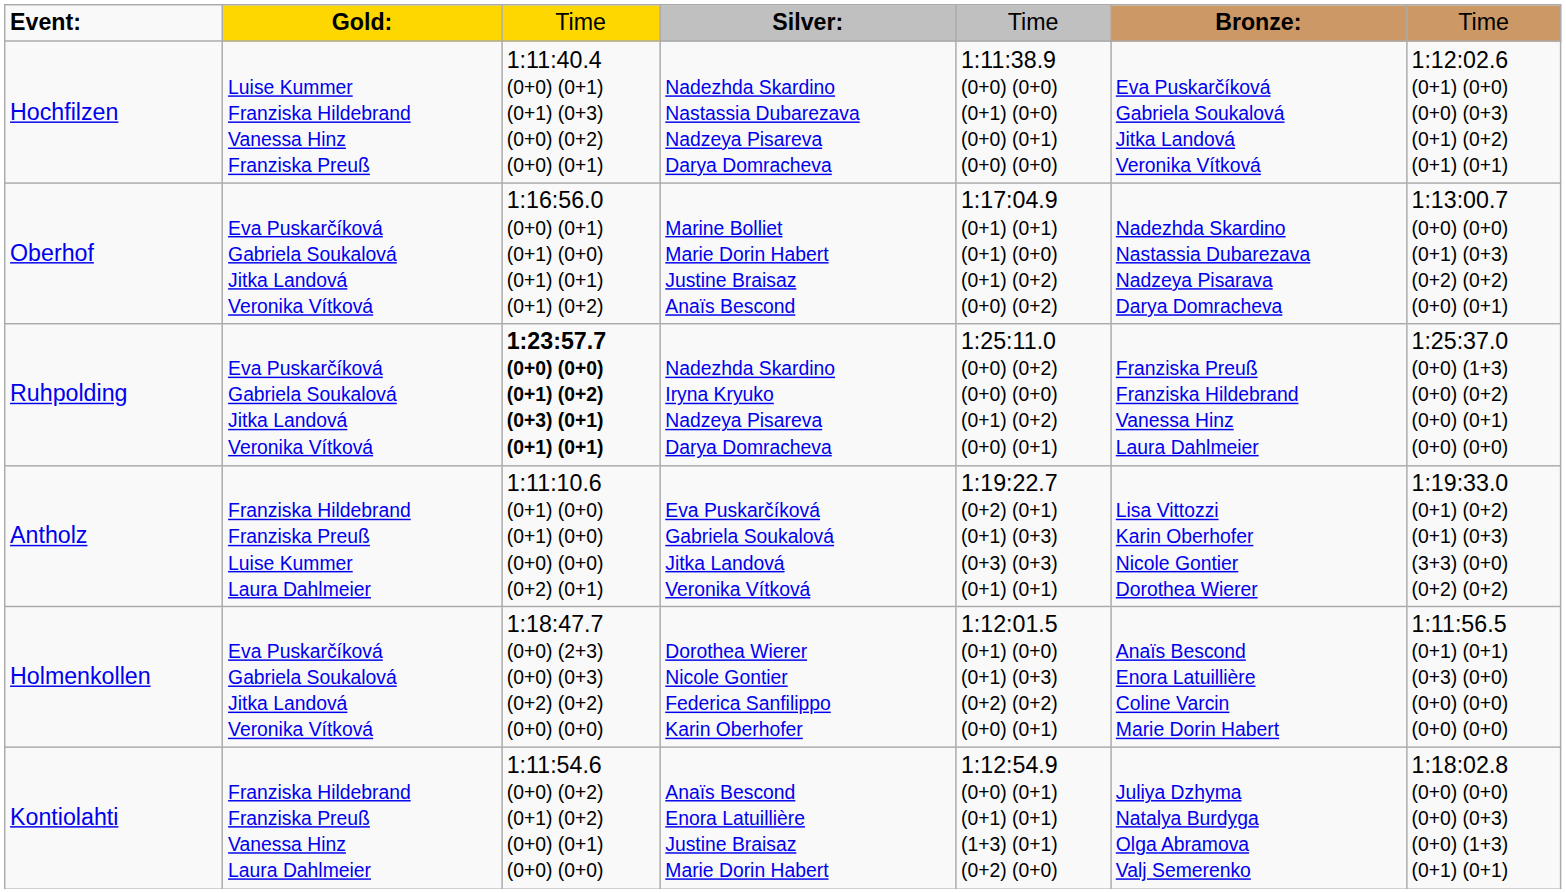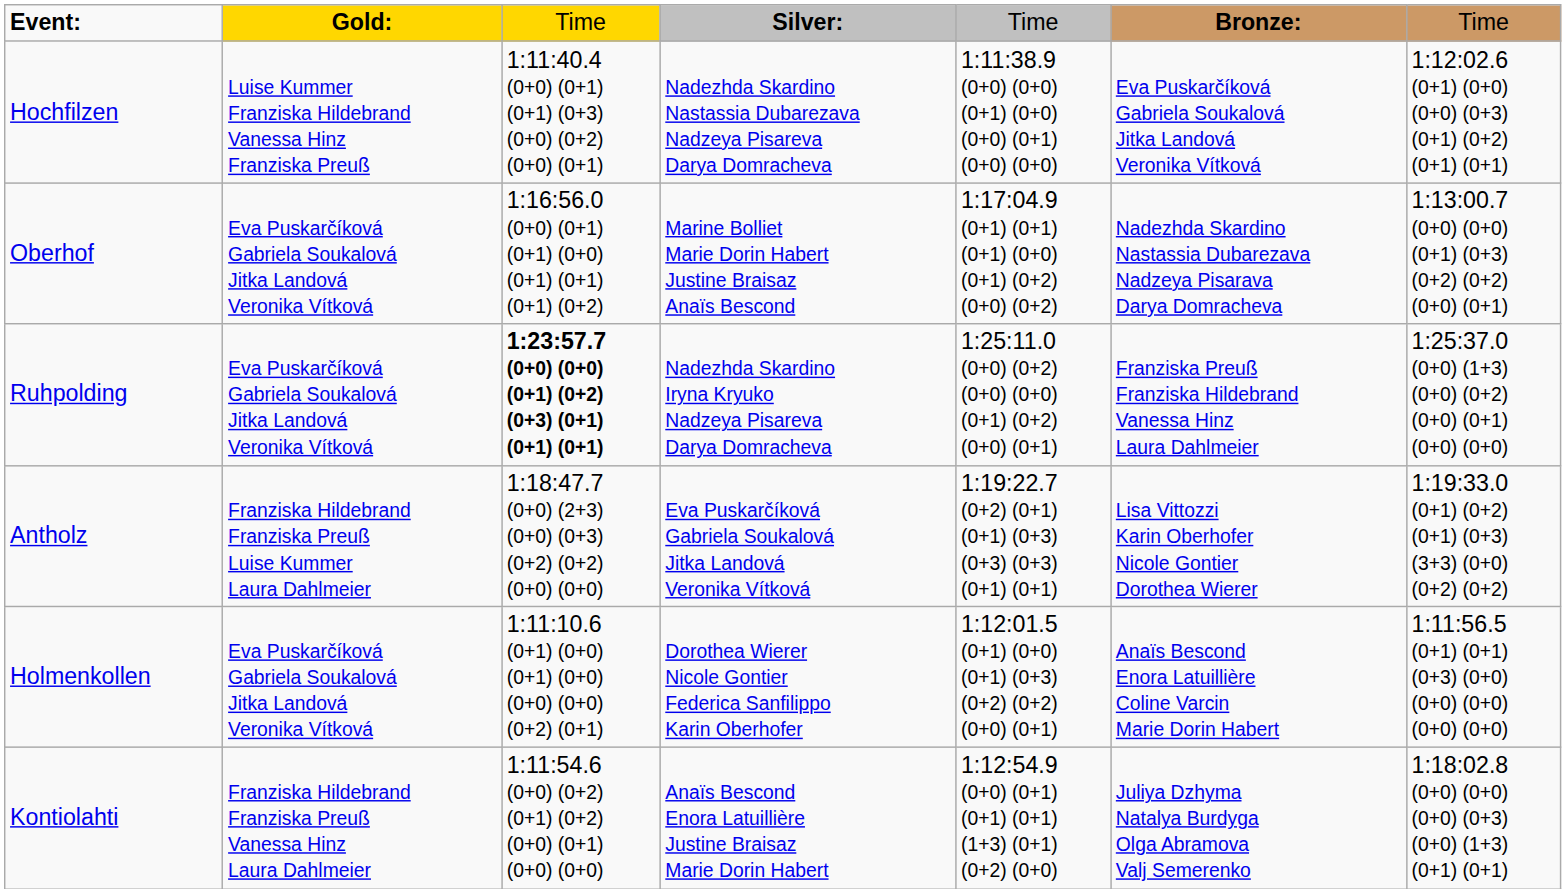 <table class="wikitable" width=85%>
 <tr>
 <td><strong>Event:</strong></td>
 <td style="text-align:center;background-color:gold;"><strong>Gold:</strong></td>
 <td style="text-align:center;background-color:gold;">Time</td>
 <td style="text-align:center;background-color:silver;"><strong>Silver:</strong></td>
 <td style="text-align:center;background-color:silver;">Time</td>
 <td style="text-align:center;background-color:#CC9966;"><strong>Bronze:</strong></td>
 <td style="text-align:center;background-color:#CC9966;">Time</td>
 </tr>
 <tr>
 <td><a href='#'>Hochfilzen</a><br></td>
 <td><strong></strong><br><small><a href='#'>Luise Kummer</a><br><a href='#'>Franziska Hildebrand</a><br><a href='#'>Vanessa Hinz</a><br><a href='#'>Franziska Preuß</a></small></td>
 <td>1:11:40.4<br><small>(0+0) (0+1)<br>(0+1) (0+3)<br>(0+0) (0+2)<br>(0+0) (0+1)</small></td>
 <td><br><small><a href='#'>Nadezhda Skardino</a><br><a href='#'>Nastassia Dubarezava</a><br><a href='#'>Nadzeya Pisareva</a><br><a href='#'>Darya Domracheva</a></small></td>
 <td>1:11:38.9<br><small>(0+0) (0+0)<br>(0+1) (0+0)<br>(0+0) (0+1)<br>(0+0) (0+0)</small></td>
 <td><br><small><a href='#'>Eva Puskarčíková</a><br><a href='#'>Gabriela Soukalová</a><br><a href='#'>Jitka Landová</a><br><a href='#'>Veronika Vítková</a></small></td>
 <td>1:12:02.6<br><small>(0+1) (0+0)<br>(0+0) (0+3)<br>(0+1) (0+2)<br>(0+1) (0+1)</small></td>
 </tr>
 <tr>
 <td><a href='#'>Oberhof</a><br></td>
 <td><strong></strong> <br><small><a href='#'>Eva Puskarčíková</a><br><a href='#'>Gabriela Soukalová</a><br><a href='#'>Jitka Landová</a><br><a href='#'>Veronika Vítková</a></small></td>
 <td>1:16:56.0<br><small>(0+0) (0+1)<br>(0+1) (0+0)<br>(0+1) (0+1)<br>(0+1) (0+2)</small></td>
 <td><br><small><a href='#'>Marine Bolliet</a><br><a href='#'>Marie Dorin Habert</a><br><a href='#'>Justine Braisaz</a><br><a href='#'>Anaïs Bescond</a></small></td>
 <td>1:17:04.9 <br> <small>(0+1) (0+1)<br>(0+1) (0+0)<br>(0+1) (0+2)<br>(0+0) (0+2)</small></td>
 <td><br><small><a href='#'>Nadezhda Skardino</a><br><a href='#'>Nastassia Dubarezava</a><br><a href='#'>Nadzeya Pisarava</a><br><a href='#'>Darya Domracheva</a></small></td>
 <td>1:13:00.7<br><small>(0+0) (0+0)<br>(0+1) (0+3)<br>(0+2) (0+2)<br>(0+0) (0+1)</small></td>
 </tr>
 <tr>
 <td><a href='#'>Ruhpolding</a><br></td>
 <td><strong></strong> <br><small><a href='#'>Eva Puskarčíková</a><br><a href='#'>Gabriela Soukalová</a><br><a href='#'>Jitka Landová</a><br><a href='#'>Veronika Vítková</a></small></td>
 <td><strong>1:23:57.7<br><small>(0+0) (0+0)<br>(0+1) (0+2)<br>(0+3) (0+1)<br>(0+1) (0+1)</small></strong></td>
 <td><br><small><a href='#'>Nadezhda Skardino</a><br><a href='#'>Iryna Kryuko</a><br><a href='#'>Nadzeya Pisareva</a><br><a href='#'>Darya Domracheva</a></small></td>
 <td>1:25:11.0<br><small>(0+0) (0+2)<br>(0+0) (0+0)<br>(0+1) (0+2)<br>(0+0) (0+1)</small></td>
 <td><br><small><a href='#'>Franziska Preuß</a><br><a href='#'>Franziska Hildebrand</a><br><a href='#'>Vanessa Hinz</a><br><a href='#'>Laura Dahlmeier</a></small></td>
 <td>1:25:37.0 <br> <small>(0+0) (1+3)<br>(0+0) (0+2)<br>(0+0) (0+1)<br>(0+0) (0+0)</small></td>
 </tr>
 <tr>
 <td><a href='#'>Antholz</a><br></td>
 <td><strong></strong><br><small><a href='#'>Franziska Hildebrand</a><br><a href='#'>Franziska Preuß</a><br><a href='#'>Luise Kummer</a><br><a href='#'>Laura Dahlmeier</a></small></td>
-<td>1:11:10.6<br><small>(0+1) (0+0)<br>(0+1) (0+0)<br>(0+0) (0+0)<br>(0+2) (0+1)</small></td>
+<td>1:18:47.7<br><small>(0+0) (2+3)<br>(0+0) (0+3)<br>(0+2) (0+2)<br>(0+0) (0+0)</small></td>
 <td><br><small><a href='#'>Eva Puskarčíková</a><br><a href='#'>Gabriela Soukalová</a><br><a href='#'>Jitka Landová</a><br><a href='#'>Veronika Vítková</a></small></td>
 <td>1:19:22.7<br><small>(0+2) (0+1)<br>(0+1) (0+3)<br>(0+3) (0+3)<br>(0+1) (0+1)</small></td>
 <td><br><small><a href='#'>Lisa Vittozzi</a><br><a href='#'>Karin Oberhofer</a><br><a href='#'>Nicole Gontier</a><br><a href='#'>Dorothea Wierer</a></small></td>
 <td>1:19:33.0<br><small>(0+1) (0+2)<br>(0+1) (0+3)<br>(3+3) (0+0)<br>(0+2) (0+2)</small></td>
 </tr>
 <tr>
 <td><a href='#'>Holmenkollen</a><br></td>
 <td><strong></strong><br><small><a href='#'>Eva Puskarčíková</a><br><a href='#'>Gabriela Soukalová</a><br><a href='#'>Jitka Landová</a><br><a href='#'>Veronika Vítková</a></small></td>
-<td>1:18:47.7<br><small>(0+0) (2+3)<br>(0+0) (0+3)<br>(0+2) (0+2)<br>(0+0) (0+0)</small></td>
+<td>1:11:10.6<br><small>(0+1) (0+0)<br>(0+1) (0+0)<br>(0+0) (0+0)<br>(0+2) (0+1)</small></td>
 <td><br><small><a href='#'>Dorothea Wierer</a><br><a href='#'>Nicole Gontier</a><br><a href='#'>Federica Sanfilippo</a><br><a href='#'>Karin Oberhofer</a></small></td>
 <td>1:12:01.5<br><small>(0+1) (0+0)<br>(0+1) (0+3)<br>(0+2) (0+2)<br>(0+0) (0+1)</small></td>
 <td><br><small><a href='#'>Anaïs Bescond</a><br><a href='#'>Enora Latuillière</a><br><a href='#'>Coline Varcin</a><br><a href='#'>Marie Dorin Habert</a></small></td>
 <td>1:11:56.5 <br> <small>(0+1) (0+1)<br>(0+3) (0+0)<br>(0+0) (0+0)<br>(0+0) (0+0)</small></td>
 </tr>
 <tr>
 <td><a href='#'>Kontiolahti</a><br></td>
 <td><strong></strong><br><small><a href='#'>Franziska Hildebrand</a><br><a href='#'>Franziska Preuß</a><br><a href='#'>Vanessa Hinz</a><br><a href='#'>Laura Dahlmeier</a></small></td>
 <td>1:11:54.6<br><small>(0+0) (0+2)<br>(0+1) (0+2)<br>(0+0) (0+1)<br>(0+0) (0+0)</small></td>
 <td><br><small><a href='#'>Anaïs Bescond</a><br><a href='#'>Enora Latuillière</a><br><a href='#'>Justine Braisaz</a><br><a href='#'>Marie Dorin Habert</a></small></td>
 <td>1:12:54.9 <br> <small>(0+0) (0+1)<br>(0+1) (0+1)<br>(1+3) (0+1)<br>(0+2) (0+0)</small></td>
 <td><br><small><a href='#'>Juliya Dzhyma</a><br><a href='#'>Natalya Burdyga</a><br><a href='#'>Olga Abramova</a><br><a href='#'>Valj Semerenko</a></small></td>
 <td>1:18:02.8<br><small>(0+0) (0+0)<br>(0+0) (0+3)<br>(0+0) (1+3)<br>(0+1) (0+1)</small></td>
 </tr>
 </table>
